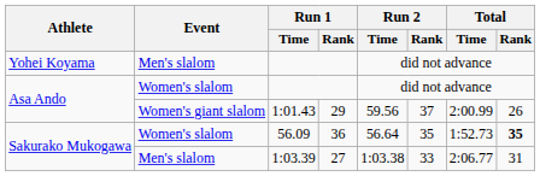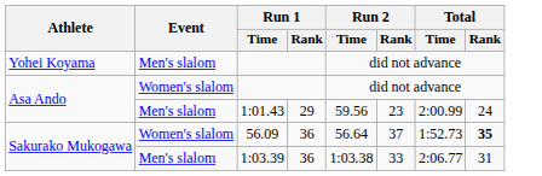 <table class="wikitable" style="font-size:90%">
 <tr>
 <th rowspan=2>Athlete</th>
 <th rowspan=2>Event</th>
 <th colspan=2>Run 1</th>
 <th colspan=2>Run 2</th>
 <th colspan=2>Total</th>
 </tr>
 <tr style="font-size:95%">
 <th>Time</th>
 <th>Rank</th>
 <th>Time</th>
 <th>Rank</th>
 <th>Time</th>
 <th>Rank</th>
 </tr>
 <tr align=center>
 <td align=left><a href='#'>Yohei Koyama</a></td>
 <td align=left><a href='#'>Men's slalom</a></td>
 <td colspan=2></td>
 <td colspan=4>did not advance</td>
 </tr>
 <tr align=center>
 <td align=left rowspan=2><a href='#'>Asa Ando</a></td>
 <td align=left><a href='#'>Women's slalom</a></td>
 <td colspan=2></td>
 <td colspan=4>did not advance</td>
 </tr>
 <tr align=center>
-<td align=left><a href='#'>Women's giant slalom</a></td>
+<td align=left><a href='#'>Men's slalom</a></td>
 <td>1:01.43</td>
 <td>29</td>
 <td>59.56</td>
-<td>37</td>
+<td>23</td>
 <td>2:00.99</td>
-<td>26</td>
+<td>24</td>
 </tr>
 <tr align=center>
 <td align=left rowspan=2><a href='#'>Sakurako Mukogawa</a></td>
 <td align=left><a href='#'>Women's slalom</a></td>
 <td>56.09</td>
 <td>36</td>
 <td>56.64</td>
-<td>35</td>
+<td>37</td>
 <td>1:52.73</td>
 <td><strong>35</strong></td>
 </tr>
 <tr align=center>
 <td align=left><a href='#'>Men's slalom</a></td>
 <td>1:03.39</td>
-<td>27</td>
+<td>36</td>
 <td>1:03.38</td>
 <td>33</td>
 <td>2:06.77</td>
 <td>31</td>
 </tr>
 </table>
